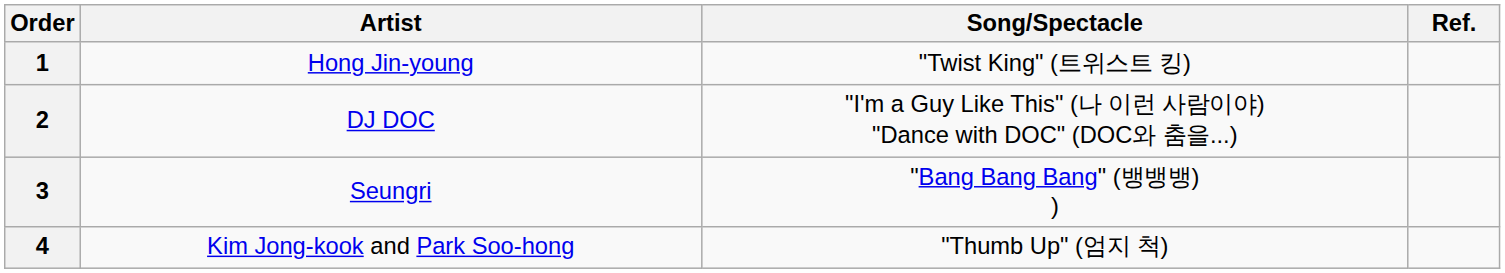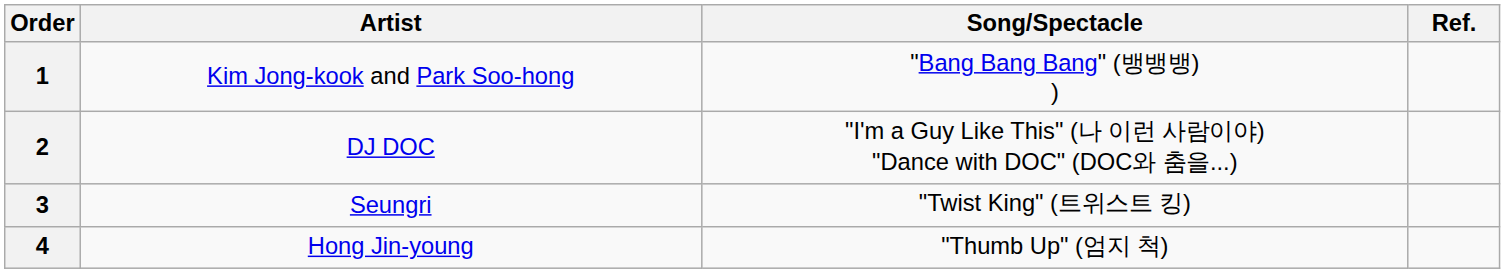 <table class="wikitable" style="text-align:center; width:80%;">
 <tr>
 <th width="5%">Order</th>
 <th>Artist</th>
 <th>Song/Spectacle</th>
 <th>Ref.</th>
 </tr>
 <tr>
 <th>1</th>
-<td><a href='#'>Hong Jin-young</a></td>
-<td>"Twist King" (트위스트 킹)<br></td>
+<td><a href='#'>Kim Jong-kook</a> and <a href='#'>Park Soo-hong</a></td>
+<td>"<a href='#'>Bang Bang Bang</a>" (뱅뱅뱅)<br>)</td>
 <td></td>
 </tr>
 <tr>
 <th>2</th>
 <td><a href='#'>DJ DOC</a></td>
 <td>"I'm a Guy Like This" (나 이런 사람이야)<br>"Dance with DOC" (DOC와 춤을...)</td>
 <td></td>
 </tr>
 <tr>
 <th>3</th>
 <td><a href='#'>Seungri</a></td>
-<td>"<a href='#'>Bang Bang Bang</a>" (뱅뱅뱅)<br>)</td>
+<td>"Twist King" (트위스트 킹)<br></td>
 <td></td>
 </tr>
 <tr>
 <th>4</th>
-<td><a href='#'>Kim Jong-kook</a> and <a href='#'>Park Soo-hong</a></td>
+<td><a href='#'>Hong Jin-young</a></td>
 <td>"Thumb Up" (엄지 척)</td>
 <td></td>
 </tr>
 </table>
